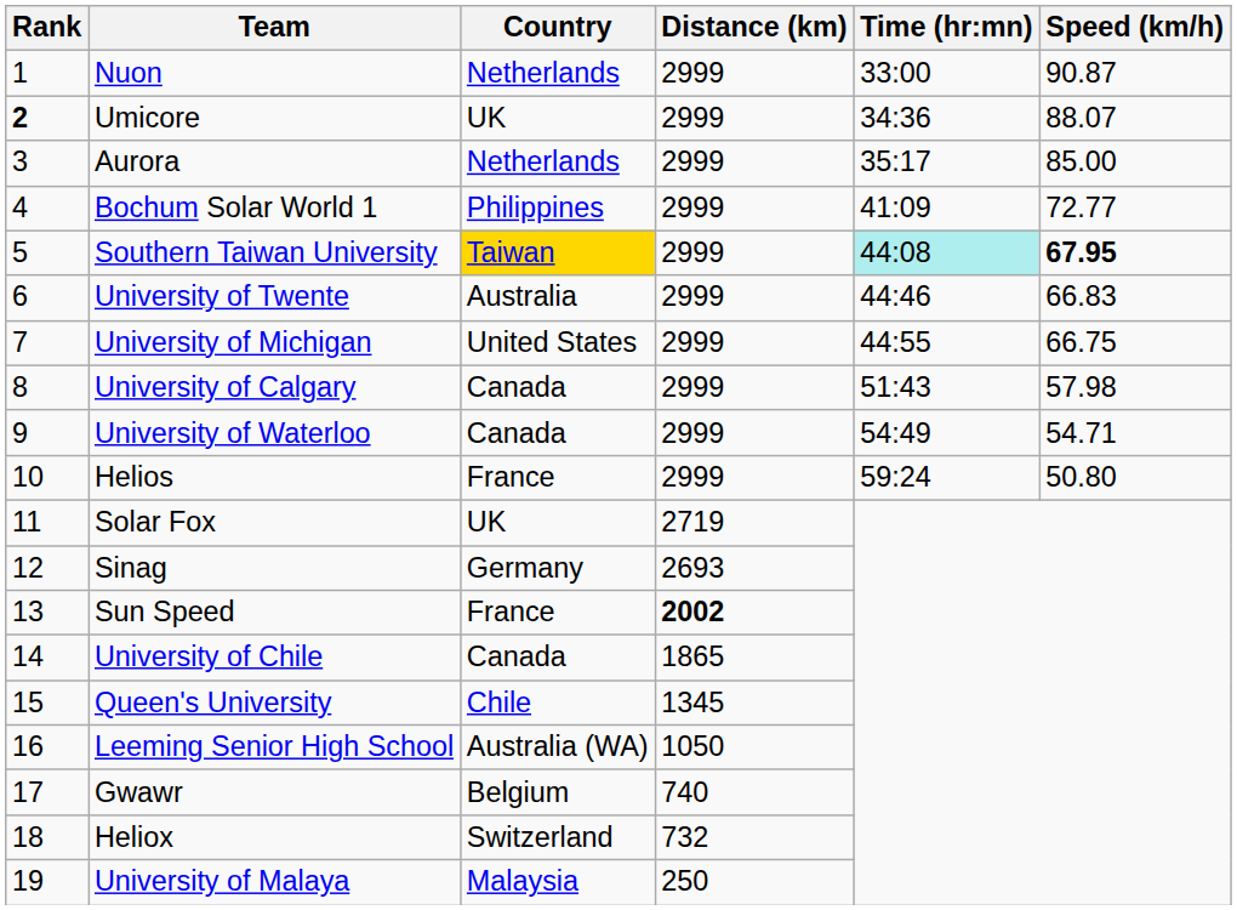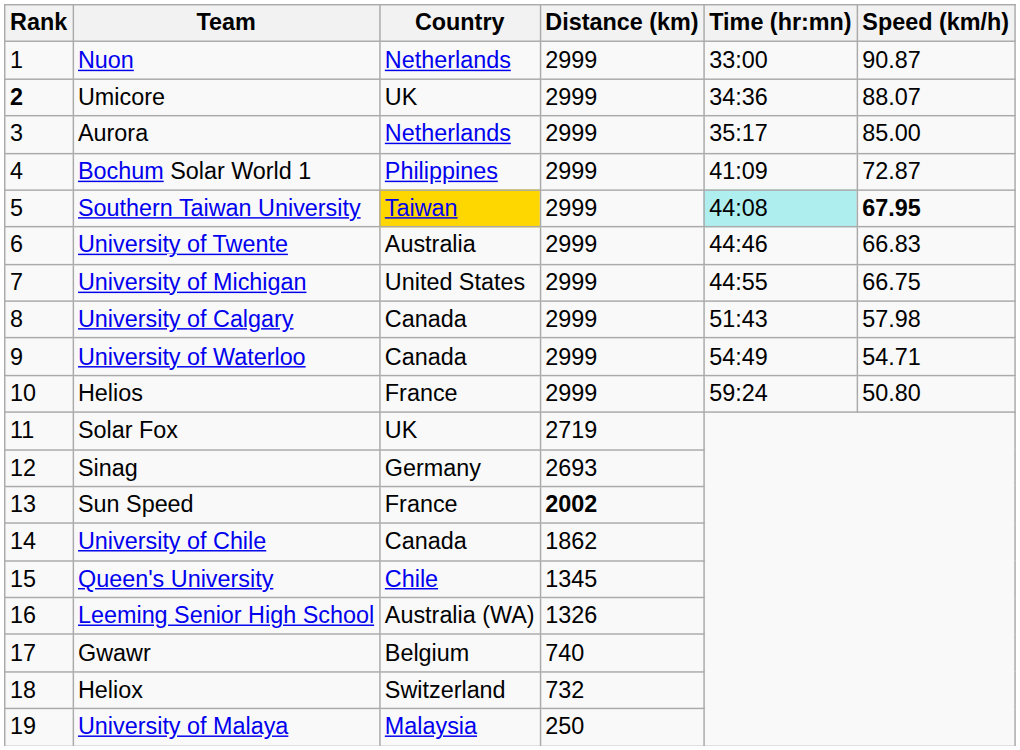 <table class="wikitable">
 <tr>
 <th>Rank</th>
 <th>Team</th>
 <th>Country</th>
 <th>Distance (km)</th>
 <th>Time (hr:mn)</th>
 <th>Speed (km/h)</th>
 </tr>
 <tr>
 <td>1</td>
 <td><a href='#'>Nuon</a></td>
 <td><a href='#'>Netherlands</a></td>
 <td>2999</td>
 <td>33:00</td>
 <td>90.87</td>
 </tr>
 <tr>
 <td><strong>2</strong></td>
 <td>Umicore</td>
 <td>UK</td>
 <td>2999</td>
 <td>34:36</td>
 <td>88.07</td>
 </tr>
 <tr>
 <td>3</td>
 <td>Aurora</td>
 <td><a href='#'>Netherlands</a></td>
 <td>2999</td>
 <td>35:17</td>
 <td>85.00</td>
 </tr>
 <tr>
 <td>4</td>
 <td><a href='#'>Bochum</a> Solar World 1</td>
 <td><a href='#'>Philippines</a></td>
 <td>2999</td>
 <td>41:09</td>
-<td>72.77</td>
+<td>72.87</td>
 </tr>
 <tr>
 <td>5</td>
 <td><a href='#'>Southern Taiwan University</a></td>
 <td style="background: gold;"><a href='#'>Taiwan</a></td>
 <td>2999</td>
 <td style="background: paleturquoise;">44:08</td>
 <td><strong>67.95</strong></td>
 </tr>
 <tr>
 <td>6</td>
 <td><a href='#'>University of Twente</a></td>
 <td>Australia</td>
 <td>2999</td>
 <td>44:46</td>
 <td>66.83</td>
 </tr>
 <tr>
 <td>7</td>
 <td><a href='#'>University of Michigan</a></td>
 <td>United States</td>
 <td>2999</td>
 <td>44:55</td>
 <td>66.75</td>
 </tr>
 <tr>
 <td>8</td>
 <td><a href='#'>University of Calgary</a></td>
 <td>Canada</td>
 <td>2999</td>
 <td>51:43</td>
 <td>57.98</td>
 </tr>
 <tr>
 <td>9</td>
 <td><a href='#'>University of Waterloo</a></td>
 <td>Canada</td>
 <td>2999</td>
 <td>54:49</td>
 <td>54.71</td>
 </tr>
 <tr>
 <td>10</td>
 <td>Helios</td>
 <td>France</td>
 <td>2999</td>
 <td>59:24</td>
 <td>50.80</td>
 </tr>
 <tr>
 <td>11</td>
 <td>Solar Fox</td>
 <td>UK</td>
 <td>2719</td>
 </tr>
 <tr>
 <td>12</td>
 <td>Sinag</td>
 <td>Germany</td>
 <td>2693</td>
 </tr>
 <tr>
 <td>13</td>
 <td>Sun Speed</td>
 <td>France</td>
 <td><strong>2002</strong></td>
 </tr>
 <tr>
 <td>14</td>
 <td><a href='#'>University of Chile</a></td>
 <td>Canada</td>
-<td>1865</td>
+<td>1862</td>
 </tr>
 <tr>
 <td>15</td>
 <td><a href='#'>Queen's University</a></td>
 <td><a href='#'>Chile</a></td>
 <td>1345</td>
 </tr>
 <tr>
 <td>16</td>
 <td><a href='#'>Leeming Senior High School</a></td>
 <td>Australia (WA)</td>
-<td>1050</td>
+<td>1326</td>
 </tr>
 <tr>
 <td>17</td>
 <td>Gwawr</td>
 <td>Belgium</td>
 <td>740</td>
 </tr>
 <tr>
 <td>18</td>
 <td>Heliox</td>
 <td>Switzerland</td>
 <td>732</td>
 </tr>
 <tr>
 <td>19</td>
 <td><a href='#'>University of Malaya</a></td>
 <td><a href='#'>Malaysia</a></td>
 <td>250</td>
 </tr>
 </table>
